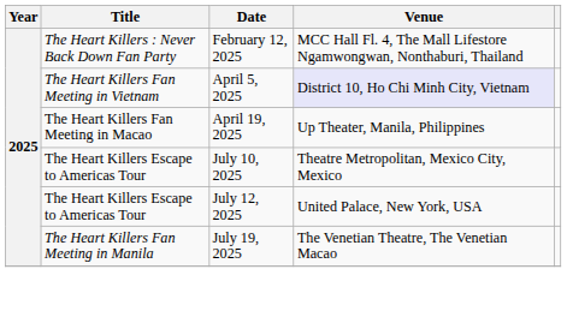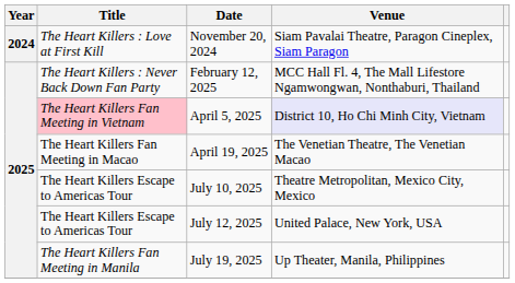 <table class="wikitable">
 <tr>
 <th>Year</th>
 <th>Title</th>
 <th>Date</th>
 <th>Venue</th>
 <th></th>
 </tr>
 <tr>
+<th>2024</th>
+<td><em>The Heart Killers : Love at First Kill</em></td>
+<td>November 20, 2024</td>
+<td>Siam Pavalai Theatre, Paragon Cineplex, <a href='#'>Siam Paragon</a></td>
+<td></td>
+</tr>
+<tr>
 <th rowspan="6">2025</th>
 <td><em>The Heart Killers : Never Back Down Fan Party</em></td>
 <td>February 12, 2025</td>
 <td>MCC Hall Fl. 4, The Mall Lifestore Ngamwongwan, Nonthaburi, Thailand</td>
 <td></td>
 </tr>
 <tr>
-<td><em>The Heart Killers Fan Meeting in Vietnam</em></td>
+<td style="background: pink;"><em>The Heart Killers Fan Meeting in Vietnam</em></td>
 <td>April 5, 2025</td>
 <td style="background: lavender;">District 10, Ho Chi Minh City, Vietnam</td>
 <td></td>
 </tr>
 <tr>
 <td>The Heart Killers Fan Meeting in Macao</td>
 <td>April 19, 2025</td>
-<td>Up Theater, Manila, Philippines</td>
+<td>The Venetian Theatre, The Venetian Macao</td>
 <td></td>
 </tr>
 <tr>
 <td>The Heart Killers Escape to Americas Tour</td>
 <td>July 10, 2025</td>
 <td>Theatre Metropolitan, Mexico City, Mexico</td>
 <td></td>
 </tr>
 <tr>
 <td>The Heart Killers Escape to Americas Tour</td>
 <td>July 12, 2025</td>
 <td>United Palace, New York, USA</td>
 <td></td>
 </tr>
 <tr>
 <td><em>The Heart Killers Fan Meeting in Manila</em></td>
 <td>July 19, 2025</td>
-<td>The Venetian Theatre, The Venetian Macao</td>
+<td>Up Theater, Manila, Philippines</td>
 <td></td>
 </tr>
 <tr>
 </tr>
 </table>
